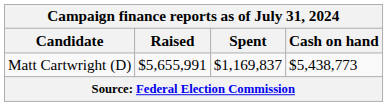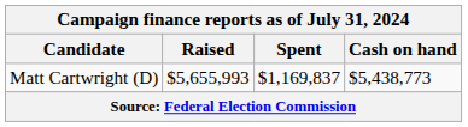 <table class="wikitable sortable">
 <tr>
 <th colspan=4>Campaign finance reports as of July 31, 2024</th>
 </tr>
 <tr style="text-align:center;">
 <th>Candidate</th>
 <th>Raised</th>
 <th>Spent</th>
 <th>Cash on hand</th>
 </tr>
 <tr>
 <td>Matt Cartwright (D)</td>
-<td>$5,655,991</td>
+<td>$5,655,993</td>
 <td>$1,169,837</td>
 <td>$5,438,773</td>
 </tr>
 <tr>
 <th colspan="4"><small>Source: <a href='#'>Federal Election Commission</a></small></th>
 </tr>
 </table>
